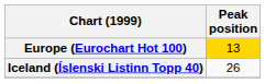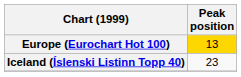 <table class="wikitable sortable plainrowheaders" style="text-align:center">
 <tr>
 <th>Chart (1999)</th>
 <th>Peak<br>position</th>
 </tr>
 <tr>
 <th scope="row">Europe (<a href='#'>Eurochart Hot 100</a>)</th>
 <td style="background: gold;">13</td>
 </tr>
 <tr>
 <th scope="row">Iceland (<a href='#'>Íslenski Listinn Topp 40</a>)</th>
-<td>26</td>
+<td>23</td>
 </tr>
 <tr>
 </tr>
 <tr>
 </tr>
 <tr>
 </tr>
 <tr>
 </tr>
 <tr>
 </tr>
 </table>
